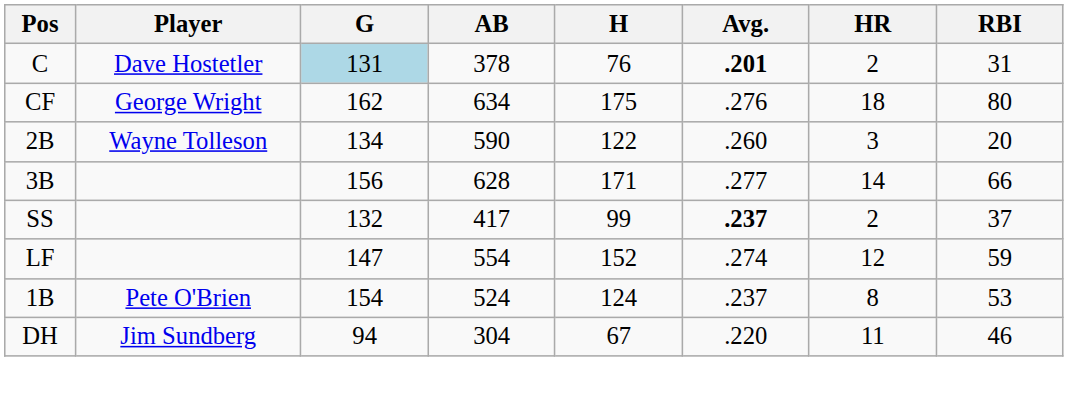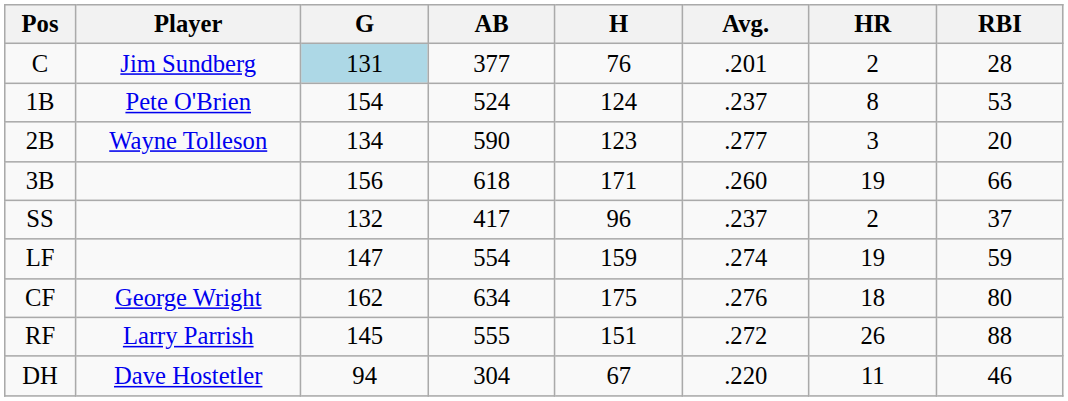 <table class="wikitable sortable">
 <tr>
 <th bgcolor="#DDDDFF" width="5%">Pos</th>
 <th bgcolor="#DDDDFF" width="16%">Player</th>
 <th bgcolor="#DDDDFF" width="9%">G</th>
 <th bgcolor="#DDDDFF" width="9%">AB</th>
 <th bgcolor="#DDDDFF" width="9%">H</th>
 <th bgcolor="#DDDDFF" width="9%">Avg.</th>
 <th bgcolor="#DDDDFF" width="9%">HR</th>
 <th bgcolor="#DDDDFF" width="9%">RBI</th>
 </tr>
 <tr align="center">
 <td>C</td>
-<td><a href='#'>Dave Hostetler</a></td>
+<td><a href='#'>Jim Sundberg</a></td>
 <td style="background: lightblue;">131</td>
-<td>378</td>
+<td>377</td>
 <td>76</td>
-<td><strong>.201</strong></td>
+<td>.201</td>
 <td>2</td>
-<td>31</td>
+<td>28</td>
+</tr>
+<tr align=center>
+<td>1B</td>
+<td><a href='#'>Pete O'Brien</a></td>
+<td>154</td>
+<td>524</td>
+<td>124</td>
+<td>.237</td>
+<td>8</td>
+<td>53</td>
+</tr>
+<tr align=center>
+<td>2B</td>
+<td><a href='#'>Wayne Tolleson</a></td>
+<td>134</td>
+<td>590</td>
+<td>123</td>
+<td>.277</td>
+<td>3</td>
+<td>20</td>
+</tr>
+<tr align=center>
+<td>3B</td>
+<td></td>
+<td>156</td>
+<td>618</td>
+<td>171</td>
+<td>.260</td>
+<td>19</td>
+<td>66</td>
+</tr>
+<tr align="center">
+<td>SS</td>
+<td></td>
+<td>132</td>
+<td>417</td>
+<td>96</td>
+<td>.237</td>
+<td>2</td>
+<td>37</td>
+</tr>
+<tr align="center">
+<td>LF</td>
+<td></td>
+<td>147</td>
+<td>554</td>
+<td>159</td>
+<td>.274</td>
+<td>19</td>
+<td>59</td>
 </tr>
 <tr align="center">
 <td>CF</td>
 <td><a href='#'>George Wright</a></td>
 <td>162</td>
 <td>634</td>
 <td>175</td>
 <td>.276</td>
 <td>18</td>
 <td>80</td>
 </tr>
 <tr align=center>
-<td>2B</td>
-<td><a href='#'>Wayne Tolleson</a></td>
-<td>134</td>
-<td>590</td>
-<td>122</td>
-<td>.260</td>
-<td>3</td>
-<td>20</td>
-</tr>
-<tr align=center>
-<td>3B</td>
-<td></td>
-<td>156</td>
-<td>628</td>
-<td>171</td>
-<td>.277</td>
-<td>14</td>
-<td>66</td>
-</tr>
-<tr align="center">
-<td>SS</td>
-<td></td>
-<td>132</td>
-<td>417</td>
-<td>99</td>
-<td><strong>.237</strong></td>
-<td>2</td>
-<td>37</td>
-</tr>
-<tr align="center">
-<td>LF</td>
-<td></td>
-<td>147</td>
-<td>554</td>
-<td>152</td>
-<td>.274</td>
-<td>12</td>
-<td>59</td>
-</tr>
-<tr align=center>
-<td>1B</td>
-<td><a href='#'>Pete O'Brien</a></td>
-<td>154</td>
-<td>524</td>
-<td>124</td>
-<td>.237</td>
-<td>8</td>
-<td>53</td>
+<td>RF</td>
+<td><a href='#'>Larry Parrish</a></td>
+<td>145</td>
+<td>555</td>
+<td>151</td>
+<td>.272</td>
+<td>26</td>
+<td>88</td>
 </tr>
 <tr align=center>
 <td>DH</td>
-<td><a href='#'>Jim Sundberg</a></td>
+<td><a href='#'>Dave Hostetler</a></td>
 <td>94</td>
 <td>304</td>
 <td>67</td>
 <td>.220</td>
 <td>11</td>
 <td>46</td>
 </tr>
 </table>
